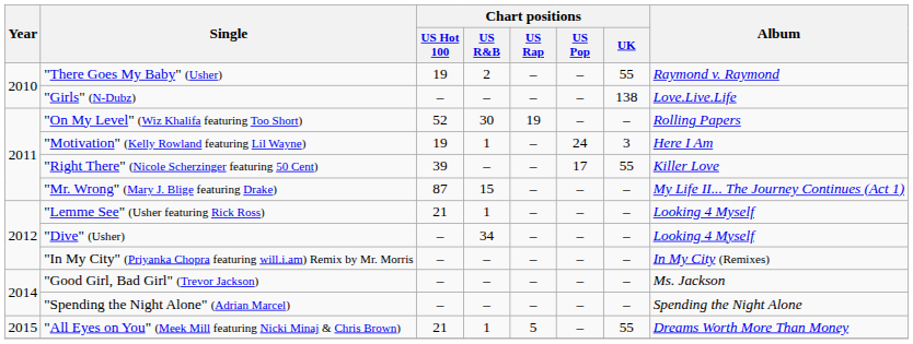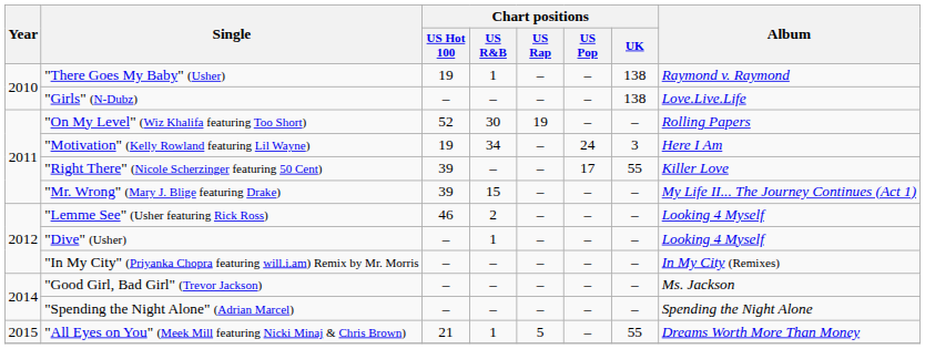 <table class="wikitable" style="text-align:center;">
 <tr>
 <th rowspan="2">Year</th>
 <th rowspan="2">Single</th>
 <th colspan="5">Chart positions</th>
 <th rowspan="2">Album</th>
 </tr>
 <tr style="font-size:smaller;">
 <th style="width:45px;"><a href='#'>US Hot 100</a></th>
 <th style="width:45px;"><a href='#'>US<br>R&B</a></th>
 <th style="width:45px;"><a href='#'>US<br> Rap</a></th>
 <th style="width:45px;"><a href='#'>US<br> Pop</a></th>
 <th style="width:45px;"><a href='#'>UK</a></th>
 </tr>
 <tr>
 <td rowspan="2">2010</td>
 <td style="text-align:left;">"<a href='#'>There Goes My Baby</a>" <small>(<a href='#'>Usher</a>)</small></td>
 <td>19</td>
-<td>2</td>
+<td>1</td>
 <td>–</td>
 <td>–</td>
-<td>55</td>
+<td>138</td>
 <td style="text-align:left;"><em><a href='#'>Raymond v. Raymond</a></em></td>
 </tr>
 <tr>
 <td style="text-align:left;">"<a href='#'>Girls</a>" <small>(<a href='#'>N-Dubz</a>)</small></td>
 <td>–</td>
 <td>–</td>
 <td>–</td>
 <td>–</td>
 <td>138</td>
 <td style="text-align:left;"><em><a href='#'>Love.Live.Life</a></em></td>
 </tr>
 <tr>
 <td rowspan="4">2011</td>
 <td style="text-align:left;">"<a href='#'>On My Level</a>" <small>(<a href='#'>Wiz Khalifa</a> featuring <a href='#'>Too Short</a>)</small></td>
 <td>52</td>
 <td>30</td>
 <td>19</td>
 <td>–</td>
 <td>–</td>
 <td style="text-align:left;"><em><a href='#'>Rolling Papers</a></em></td>
 </tr>
 <tr>
 <td style="text-align:left;">"<a href='#'>Motivation</a>" <small>(<a href='#'>Kelly Rowland</a> featuring <a href='#'>Lil Wayne</a>)</small></td>
 <td>19</td>
-<td>1</td>
+<td>34</td>
 <td>–</td>
 <td>24</td>
 <td>3</td>
 <td style="text-align:left;"><em><a href='#'>Here I Am</a></em></td>
 </tr>
 <tr>
 <td style="text-align:left;">"<a href='#'>Right There</a>" <small>(<a href='#'>Nicole Scherzinger</a> featuring <a href='#'>50 Cent</a>)</small></td>
 <td>39</td>
 <td>–</td>
 <td>–</td>
 <td>17</td>
 <td>55</td>
 <td style="text-align:left;"><em><a href='#'>Killer Love</a></em></td>
 </tr>
 <tr>
 <td style="text-align:left;">"<a href='#'>Mr. Wrong</a>" <small>(<a href='#'>Mary J. Blige</a> featuring <a href='#'>Drake</a>)</small></td>
-<td>87</td>
+<td>39</td>
 <td>15</td>
 <td>–</td>
 <td>–</td>
 <td>–</td>
 <td style="text-align:left;"><em><a href='#'>My Life II... The Journey Continues (Act 1)</a></em></td>
 </tr>
 <tr>
 <td rowspan="3">2012</td>
 <td style="text-align:left;">"<a href='#'>Lemme See</a>" <small>(Usher featuring <a href='#'>Rick Ross</a>)</small></td>
-<td>21</td>
-<td>1</td>
+<td>46</td>
+<td>2</td>
 <td>–</td>
 <td>–</td>
 <td>–</td>
 <td style="text-align:left;"><em><a href='#'>Looking 4 Myself</a></em></td>
 </tr>
 <tr>
 <td style="text-align:left;">"<a href='#'>Dive</a>" <small>(Usher)</small></td>
 <td>–</td>
-<td>34</td>
+<td>1</td>
 <td>–</td>
 <td>–</td>
 <td>–</td>
 <td style="text-align:left;"><em><a href='#'>Looking 4 Myself</a></em></td>
 </tr>
 <tr>
 <td style="text-align:left;">"In My City" <small>(<a href='#'>Priyanka Chopra</a> featuring <a href='#'>will.i.am</a>) Remix by Mr. Morris</small></td>
 <td>–</td>
 <td>–</td>
 <td>–</td>
 <td>–</td>
 <td>–</td>
 <td style="text-align:left;"><em><a href='#'>In My City</a></em> <small>(Remixes)</small></td>
 </tr>
 <tr>
 <td rowspan="2">2014</td>
 <td style="text-align:left;">"Good Girl, Bad Girl" <small>(<a href='#'>Trevor Jackson</a>)</small></td>
 <td>–</td>
 <td>–</td>
 <td>–</td>
 <td>–</td>
 <td>–</td>
 <td style="text-align:left;"><em>Ms. Jackson</em></td>
 </tr>
 <tr>
 <td style="text-align:left;">"Spending the Night Alone" <small>(<a href='#'>Adrian Marcel</a>)</small></td>
 <td>–</td>
 <td>–</td>
 <td>–</td>
 <td>–</td>
 <td>–</td>
 <td style="text-align:left;"><em>Spending the Night Alone</em></td>
 </tr>
 <tr>
 <td rowspan="1">2015</td>
 <td style="text-align:left;">"<a href='#'>All Eyes on You</a>" <small>(<a href='#'>Meek Mill</a> featuring <a href='#'>Nicki Minaj</a> & <a href='#'>Chris Brown</a>)</small></td>
 <td>21</td>
 <td>1</td>
 <td>5</td>
 <td>–</td>
 <td>55</td>
 <td style="text-align:left;"><em><a href='#'>Dreams Worth More Than Money</a></em></td>
 </tr>
 <tr>
 </tr>
 </table>
